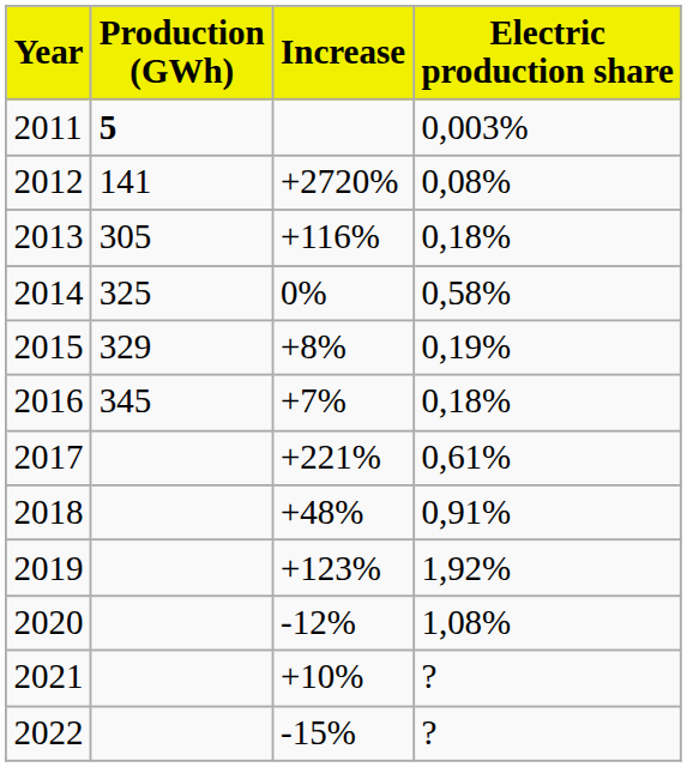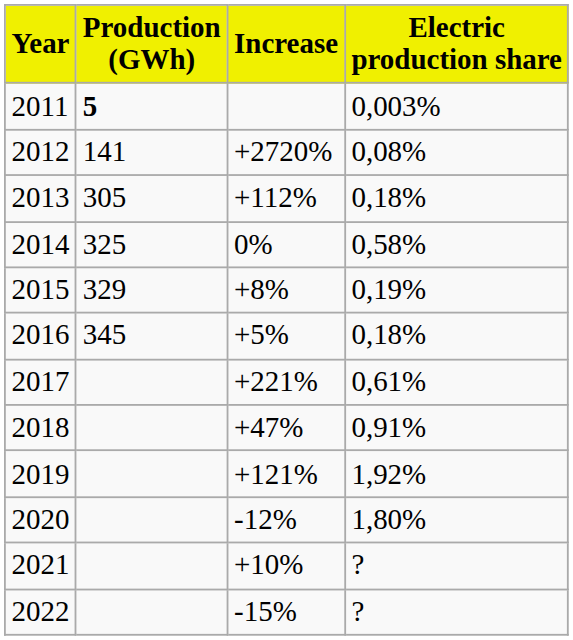 <table class="wikitable">
 <tr align="center" style="background:#F0F000;;">
 <td><strong>Year</strong></td>
 <td><strong>Production<br>(GWh)</strong></td>
 <td><strong>Increase</strong></td>
 <td><strong>Electric<br>production share</strong></td>
 </tr>
 <tr>
 <td>2011</td>
 <td><strong>5</strong></td>
 <td></td>
 <td>0,003%</td>
 </tr>
 <tr>
 <td>2012</td>
 <td>141</td>
 <td>+2720%</td>
 <td>0,08%</td>
 </tr>
 <tr>
 <td>2013</td>
 <td>305</td>
-<td>+116%</td>
+<td>+112%</td>
 <td>0,18%</td>
 </tr>
 <tr>
 <td>2014</td>
 <td>325</td>
 <td>0%</td>
 <td>0,58%</td>
 </tr>
 <tr>
 <td>2015</td>
 <td>329</td>
 <td>+8%</td>
 <td>0,19%</td>
 </tr>
 <tr>
 <td>2016</td>
 <td>345</td>
-<td>+7%</td>
+<td>+5%</td>
 <td>0,18%</td>
 </tr>
 <tr>
 <td>2017</td>
 <td></td>
 <td>+221%</td>
 <td>0,61%</td>
 </tr>
 <tr>
 <td>2018</td>
 <td></td>
-<td>+48%</td>
+<td>+47%</td>
 <td>0,91%</td>
 </tr>
 <tr>
 <td>2019</td>
 <td></td>
-<td>+123%</td>
+<td>+121%</td>
 <td>1,92%</td>
 </tr>
 <tr>
 <td>2020</td>
 <td></td>
 <td>-12%</td>
-<td>1,08%</td>
+<td>1,80%</td>
 </tr>
 <tr>
 <td>2021</td>
 <td></td>
 <td>+10%</td>
 <td>?</td>
 </tr>
 <tr>
 <td>2022</td>
 <td></td>
 <td>-15%</td>
 <td>?</td>
 </tr>
 </table>
